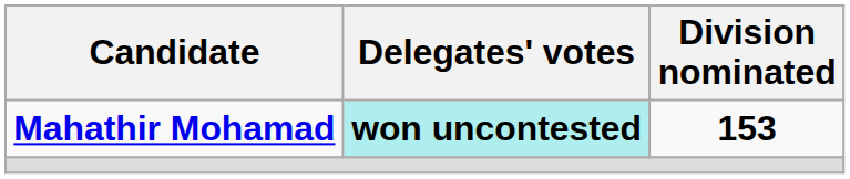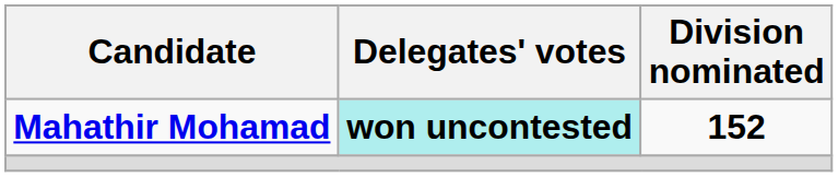 <table class=wikitable>
 <tr>
 <th>Candidate</th>
 <th>Delegates' votes</th>
 <th>Division<br>nominated</th>
 </tr>
 <tr>
 <td><strong><a href='#'>Mahathir Mohamad</a></strong></td>
 <td align=center style="background: paleturquoise;"><strong>won uncontested</strong></td>
-<td align=center><strong>153</strong></td>
+<td align=center><strong>152</strong></td>
 </tr>
 <tr>
 <td colspan=3 bgcolor=dcdcdc></td>
 </tr>
 </table>
